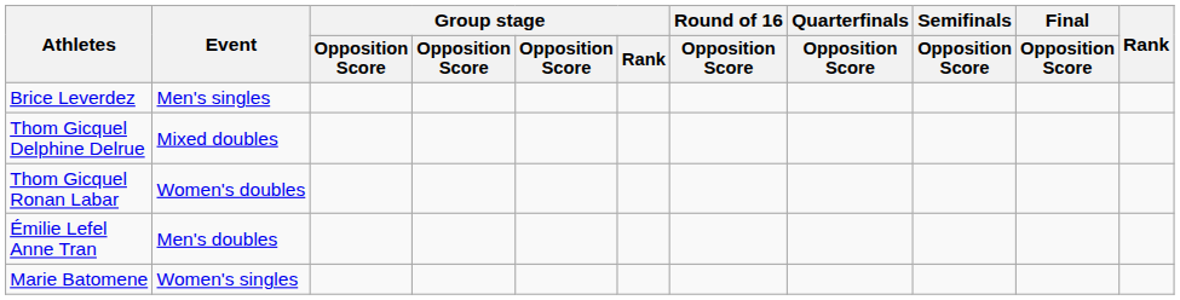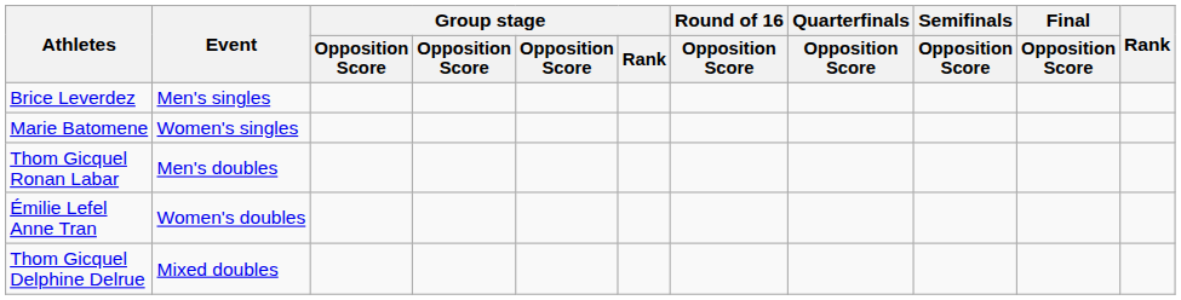 <table class="wikitable" style="font-size:90%">
 <tr>
 <th rowspan="2">Athletes</th>
 <th rowspan="2">Event</th>
 <th colspan="4">Group stage</th>
 <th>Round of 16</th>
 <th>Quarterfinals</th>
 <th>Semifinals</th>
 <th>Final</th>
 <th rowspan="2">Rank</th>
 </tr>
 <tr style="font-size:95%">
 <th>Opposition<br>Score</th>
 <th>Opposition<br>Score</th>
 <th>Opposition<br>Score</th>
 <th>Rank</th>
 <th>Opposition<br>Score</th>
 <th>Opposition<br>Score</th>
 <th>Opposition<br>Score</th>
 <th>Opposition<br>Score</th>
 </tr>
 <tr align="center">
 <td align="left"><a href='#'>Brice Leverdez</a></td>
 <td align="left"><a href='#'>Men's singles</a></td>
 <td><br></td>
 <td><br></td>
 <td><br></td>
 <td></td>
 <td></td>
 <td></td>
 <td></td>
 <td></td>
 <td></td>
 </tr>
 <tr align="center">
+<td align="left"><a href='#'>Marie Batomene</a></td>
+<td align="left"><a href='#'>Women's singles</a></td>
+<td><br></td>
+<td><br></td>
+<td><br></td>
+<td></td>
+<td></td>
+<td></td>
+<td></td>
+<td></td>
+<td></td>
+</tr>
+<tr align="center">
+<td align="left"><a href='#'>Thom Gicquel</a><br><a href='#'>Ronan Labar</a></td>
+<td align="left"><a href='#'>Men's doubles</a></td>
+<td><br></td>
+<td><br></td>
+<td><br></td>
+<td></td>
+<td></td>
+<td></td>
+<td></td>
+<td></td>
+<td></td>
+</tr>
+<tr align="center">
+<td align="left"><a href='#'>Émilie Lefel</a><br><a href='#'>Anne Tran</a></td>
+<td align="left"><a href='#'>Women's doubles</a></td>
+<td><br></td>
+<td><br></td>
+<td><br></td>
+<td></td>
+<td></td>
+<td></td>
+<td></td>
+<td></td>
+<td></td>
+</tr>
+<tr align="center">
 <td align="left"><a href='#'>Thom Gicquel</a><br><a href='#'>Delphine Delrue</a></td>
 <td align="left"><a href='#'>Mixed doubles</a></td>
 <td><br></td>
 <td><br></td>
 <td><br></td>
 <td></td>
 <td></td>
 <td></td>
 <td></td>
 <td></td>
 <td></td>
 </tr>
-<tr align="center">
-<td align="left"><a href='#'>Thom Gicquel</a><br><a href='#'>Ronan Labar</a></td>
-<td align="left"><a href='#'>Women's doubles</a></td>
-<td><br></td>
-<td><br></td>
-<td><br></td>
-<td></td>
-<td></td>
-<td></td>
-<td></td>
-<td></td>
-<td></td>
-</tr>
-<tr align="center">
-<td align="left"><a href='#'>Émilie Lefel</a><br><a href='#'>Anne Tran</a></td>
-<td align="left"><a href='#'>Men's doubles</a></td>
-<td><br></td>
-<td><br></td>
-<td><br></td>
-<td></td>
-<td></td>
-<td></td>
-<td></td>
-<td></td>
-<td></td>
-</tr>
-<tr align="center">
-<td align="left"><a href='#'>Marie Batomene</a></td>
-<td align="left"><a href='#'>Women's singles</a></td>
-<td><br></td>
-<td><br></td>
-<td><br></td>
-<td></td>
-<td></td>
-<td></td>
-<td></td>
-<td></td>
-<td></td>
-</tr>
 </table>
